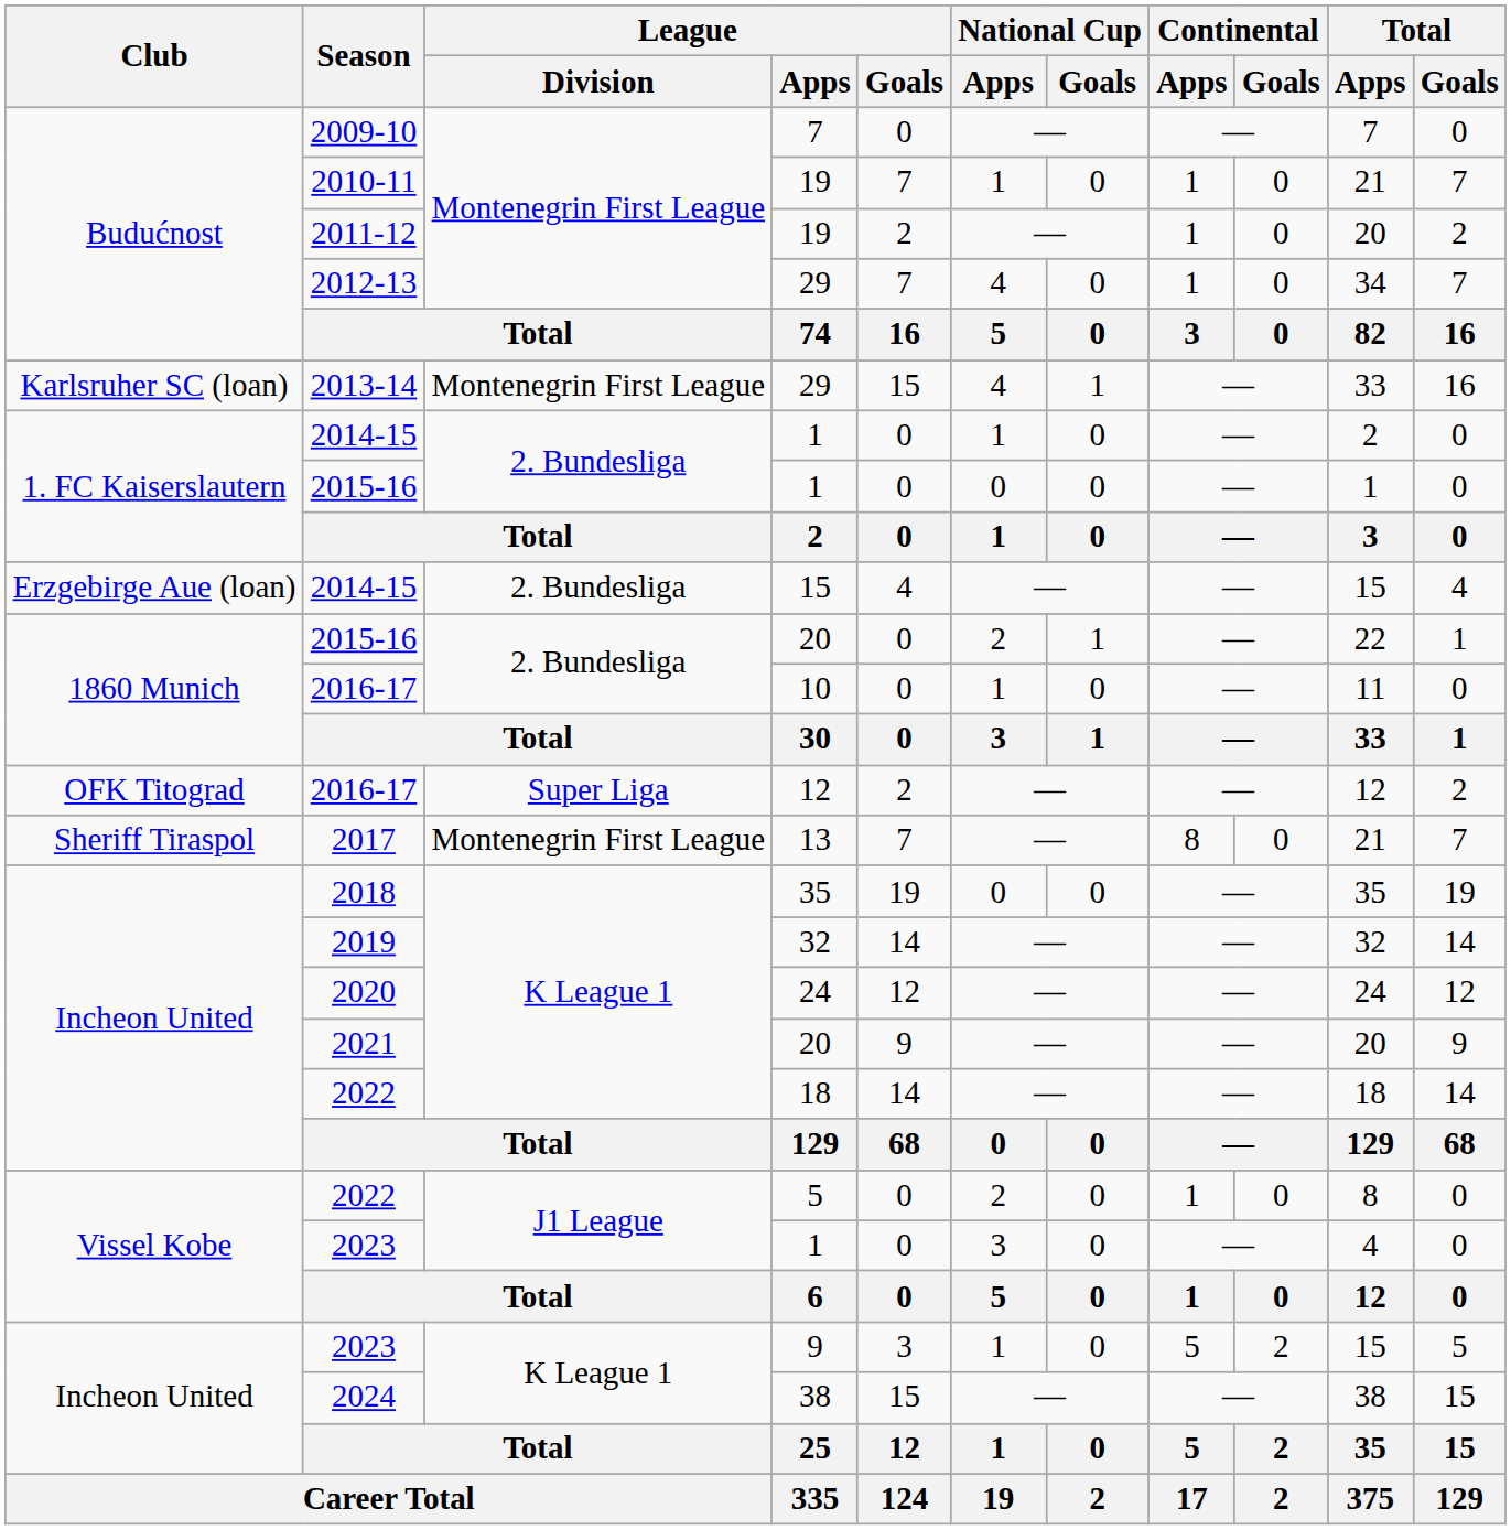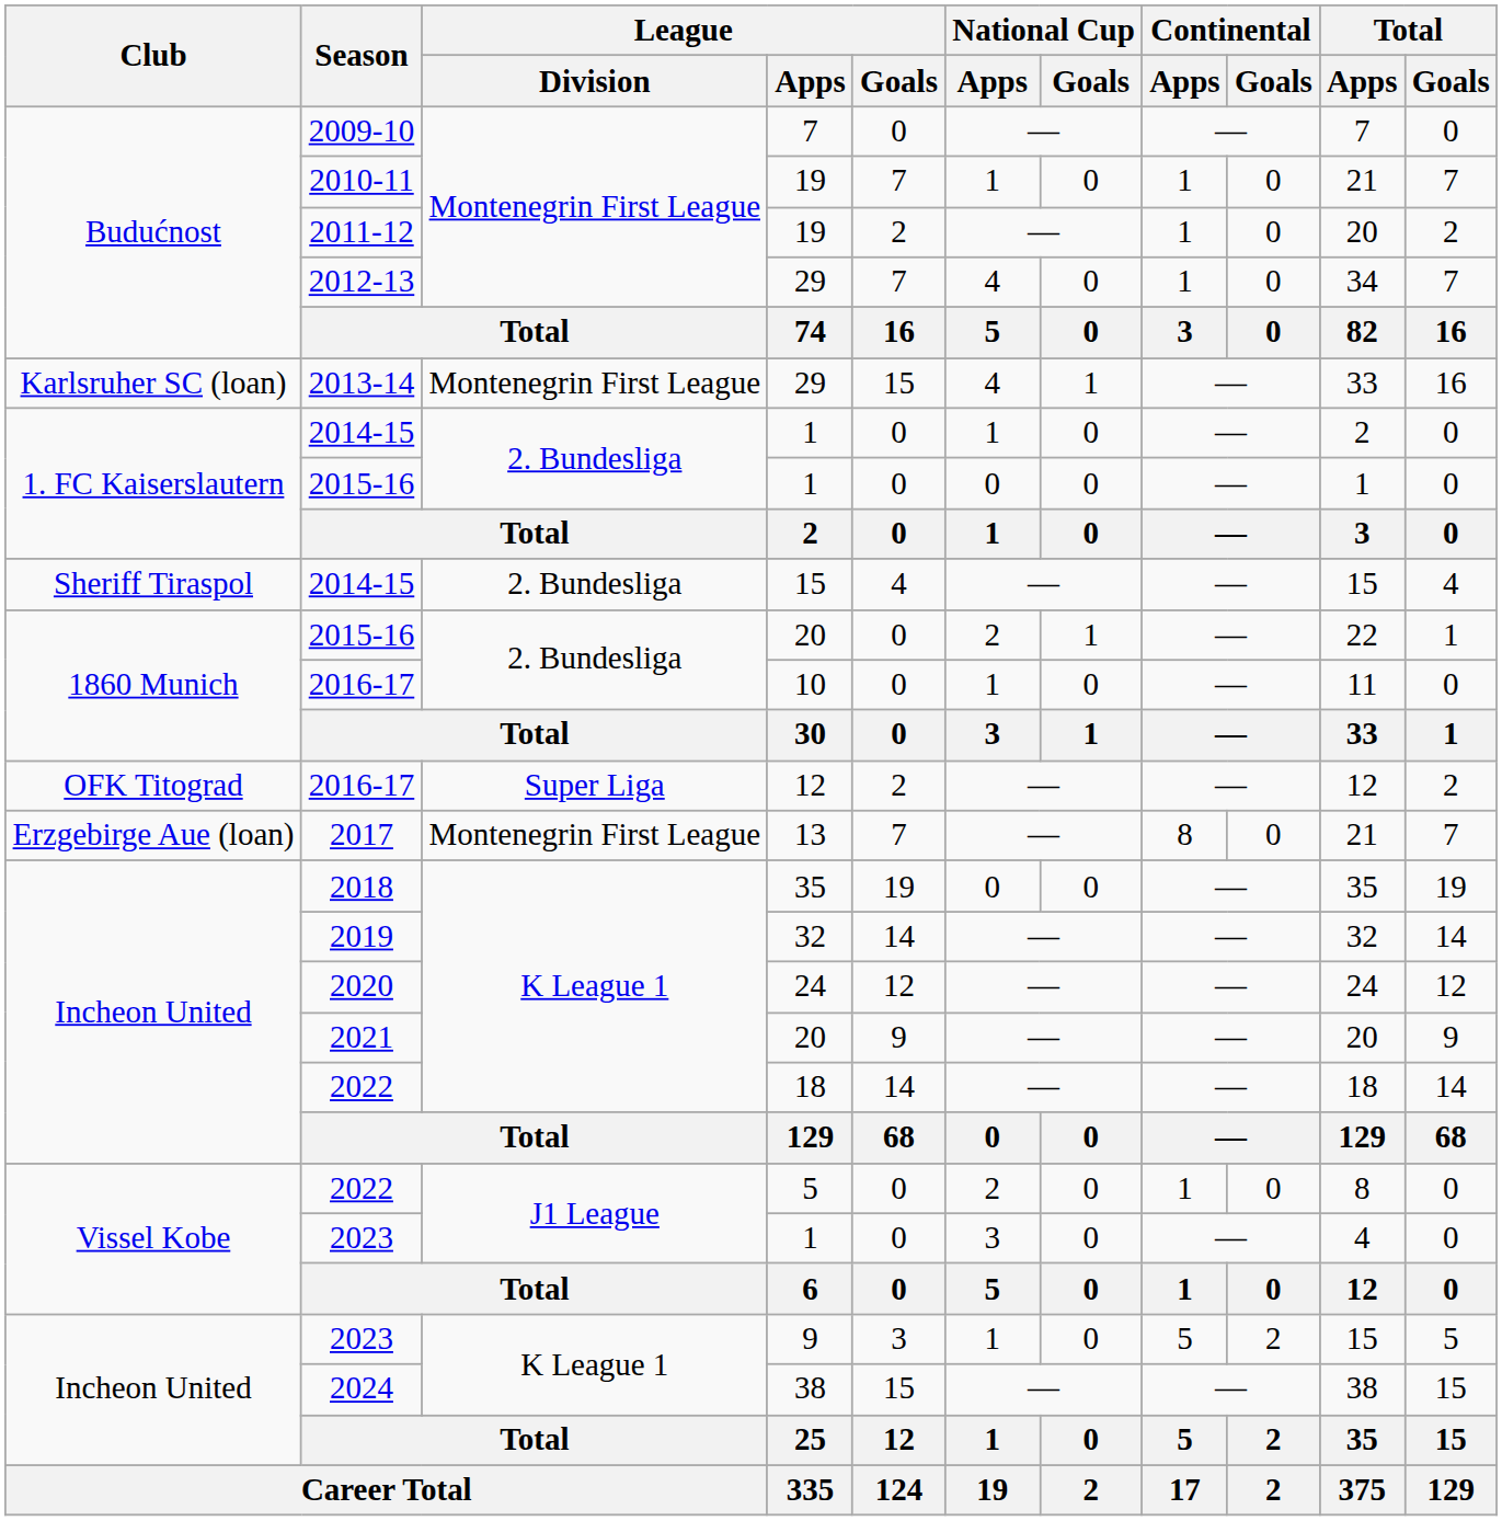 <table class="wikitable" border="1" style="text-align: center;">
 <tr>
 <th rowspan="2">Club</th>
 <th rowspan="2">Season</th>
 <th colspan="3">League</th>
 <th colspan="2">National Cup</th>
 <th colspan="2">Continental</th>
 <th colspan="2">Total</th>
 </tr>
 <tr>
 <th>Division</th>
 <th>Apps</th>
 <th>Goals</th>
 <th>Apps</th>
 <th>Goals</th>
 <th>Apps</th>
 <th>Goals</th>
 <th>Apps</th>
 <th>Goals</th>
 </tr>
 <tr>
 <td rowspan="5"><a href='#'>Budućnost</a></td>
 <td><a href='#'>2009-10</a></td>
 <td rowspan="4"><a href='#'>Montenegrin First League</a></td>
 <td>7</td>
 <td>0</td>
 <td colspan="2">—</td>
 <td colspan="2">—</td>
 <td>7</td>
 <td>0</td>
 </tr>
 <tr>
 <td><a href='#'>2010-11</a></td>
 <td>19</td>
 <td>7</td>
 <td>1</td>
 <td>0</td>
 <td>1</td>
 <td>0</td>
 <td>21</td>
 <td>7</td>
 </tr>
 <tr>
 <td><a href='#'>2011-12</a></td>
 <td>19</td>
 <td>2</td>
 <td colspan="2">—</td>
 <td>1</td>
 <td>0</td>
 <td>20</td>
 <td>2</td>
 </tr>
 <tr>
 <td><a href='#'>2012-13</a></td>
 <td>29</td>
 <td>7</td>
 <td>4</td>
 <td>0</td>
 <td>1</td>
 <td>0</td>
 <td>34</td>
 <td>7</td>
 </tr>
 <tr>
 <th colspan="2">Total</th>
 <th>74</th>
 <th>16</th>
 <th>5</th>
 <th>0</th>
 <th>3</th>
 <th>0</th>
 <th>82</th>
 <th>16</th>
 </tr>
 <tr>
 <td><a href='#'>Karlsruher SC</a> (loan)</td>
 <td><a href='#'>2013-14</a></td>
 <td>Montenegrin First League</td>
 <td>29</td>
 <td>15</td>
 <td>4</td>
 <td>1</td>
 <td colspan="2">—</td>
 <td>33</td>
 <td>16</td>
 </tr>
 <tr>
 <td rowspan="3"><a href='#'>1. FC Kaiserslautern</a></td>
 <td><a href='#'>2014-15</a></td>
 <td rowspan="2"><a href='#'>2. Bundesliga</a></td>
 <td>1</td>
 <td>0</td>
 <td>1</td>
 <td>0</td>
 <td colspan="2">—</td>
 <td>2</td>
 <td>0</td>
 </tr>
 <tr>
 <td><a href='#'>2015-16</a></td>
 <td>1</td>
 <td>0</td>
 <td>0</td>
 <td>0</td>
 <td colspan="2">—</td>
 <td>1</td>
 <td>0</td>
 </tr>
 <tr>
 <th colspan="2">Total</th>
 <th>2</th>
 <th>0</th>
 <th>1</th>
 <th>0</th>
 <th colspan="2">—</th>
 <th>3</th>
 <th>0</th>
 </tr>
 <tr>
-<td><a href='#'>Erzgebirge Aue</a> (loan)</td>
+<td><a href='#'>Sheriff Tiraspol</a></td>
 <td><a href='#'>2014-15</a></td>
 <td>2. Bundesliga</td>
 <td>15</td>
 <td>4</td>
 <td colspan="2">—</td>
 <td colspan="2">—</td>
 <td>15</td>
 <td>4</td>
 </tr>
 <tr>
 <td rowspan="3"><a href='#'>1860 Munich</a></td>
 <td><a href='#'>2015-16</a></td>
 <td rowspan="2">2. Bundesliga</td>
 <td>20</td>
 <td>0</td>
 <td>2</td>
 <td>1</td>
 <td colspan="2">—</td>
 <td>22</td>
 <td>1</td>
 </tr>
 <tr>
 <td><a href='#'>2016-17</a></td>
 <td>10</td>
 <td>0</td>
 <td>1</td>
 <td>0</td>
 <td colspan="2">—</td>
 <td>11</td>
 <td>0</td>
 </tr>
 <tr>
 <th colspan="2">Total</th>
 <th>30</th>
 <th>0</th>
 <th>3</th>
 <th>1</th>
 <th colspan="2">—</th>
 <th>33</th>
 <th>1</th>
 </tr>
 <tr>
 <td><a href='#'>OFK Titograd</a></td>
 <td><a href='#'>2016-17</a></td>
 <td><a href='#'>Super Liga</a></td>
 <td>12</td>
 <td>2</td>
 <td colspan="2">—</td>
 <td colspan="2">—</td>
 <td>12</td>
 <td>2</td>
 </tr>
 <tr>
-<td><a href='#'>Sheriff Tiraspol</a></td>
+<td><a href='#'>Erzgebirge Aue</a> (loan)</td>
 <td><a href='#'>2017</a></td>
 <td>Montenegrin First League</td>
 <td>13</td>
 <td>7</td>
 <td colspan="2">—</td>
 <td>8</td>
 <td>0</td>
 <td>21</td>
 <td>7</td>
 </tr>
 <tr>
 <td rowspan="6"><a href='#'>Incheon United</a></td>
 <td><a href='#'>2018</a></td>
 <td rowspan="5"><a href='#'>K League 1</a></td>
 <td>35</td>
 <td>19</td>
 <td>0</td>
 <td>0</td>
 <td colspan="2">—</td>
 <td>35</td>
 <td>19</td>
 </tr>
 <tr>
 <td><a href='#'>2019</a></td>
 <td>32</td>
 <td>14</td>
 <td colspan="2">—</td>
 <td colspan="2">—</td>
 <td>32</td>
 <td>14</td>
 </tr>
 <tr>
 <td><a href='#'>2020</a></td>
 <td>24</td>
 <td>12</td>
 <td colspan="2">—</td>
 <td colspan="2">—</td>
 <td>24</td>
 <td>12</td>
 </tr>
 <tr>
 <td><a href='#'>2021</a></td>
 <td>20</td>
 <td>9</td>
 <td colspan="2">—</td>
 <td colspan="2">—</td>
 <td>20</td>
 <td>9</td>
 </tr>
 <tr>
 <td><a href='#'>2022</a></td>
 <td>18</td>
 <td>14</td>
 <td colspan="2">—</td>
 <td colspan="2">—</td>
 <td>18</td>
 <td>14</td>
 </tr>
 <tr>
 <th colspan="2">Total</th>
 <th>129</th>
 <th>68</th>
 <th>0</th>
 <th>0</th>
 <th colspan="2">—</th>
 <th>129</th>
 <th>68</th>
 </tr>
 <tr>
 <td rowspan="3"><a href='#'>Vissel Kobe</a></td>
 <td><a href='#'>2022</a></td>
 <td rowspan="2"><a href='#'>J1 League</a></td>
 <td>5</td>
 <td>0</td>
 <td>2</td>
 <td>0</td>
 <td>1</td>
 <td>0</td>
 <td>8</td>
 <td>0</td>
 </tr>
 <tr>
 <td><a href='#'>2023</a></td>
 <td>1</td>
 <td>0</td>
 <td>3</td>
 <td>0</td>
 <td colspan="2">—</td>
 <td>4</td>
 <td>0</td>
 </tr>
 <tr>
 <th colspan="2">Total</th>
 <th>6</th>
 <th>0</th>
 <th>5</th>
 <th>0</th>
 <th>1</th>
 <th>0</th>
 <th>12</th>
 <th>0</th>
 </tr>
 <tr>
 <td rowspan="3">Incheon United</td>
 <td><a href='#'>2023</a></td>
 <td rowspan="2">K League 1</td>
 <td>9</td>
 <td>3</td>
 <td>1</td>
 <td>0</td>
 <td>5</td>
 <td>2</td>
 <td>15</td>
 <td>5</td>
 </tr>
 <tr>
 <td><a href='#'>2024</a></td>
 <td>38</td>
 <td>15</td>
 <td colspan="2">—</td>
 <td colspan="2">—</td>
 <td>38</td>
 <td>15</td>
 </tr>
 <tr>
 <th colspan="2">Total</th>
 <th>25</th>
 <th>12</th>
 <th>1</th>
 <th>0</th>
 <th>5</th>
 <th>2</th>
 <th>35</th>
 <th>15</th>
 </tr>
 <tr>
 <th colspan="3">Career Total</th>
 <th>335</th>
 <th>124</th>
 <th>19</th>
 <th>2</th>
 <th>17</th>
 <th>2</th>
 <th>375</th>
 <th>129</th>
 </tr>
 </table>
